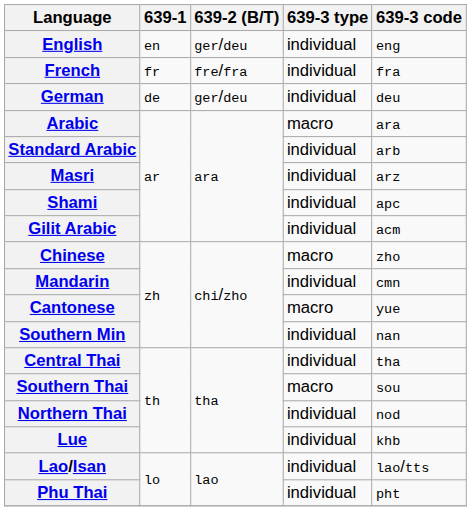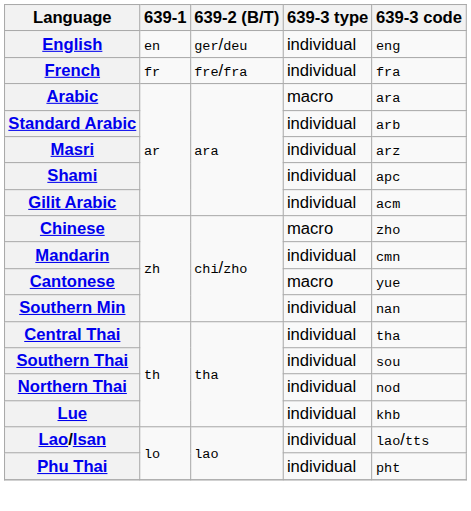 <table class=wikitable>
 <tr>
 <th scope="col">Language</th>
 <th scope="col">639-1</th>
 <th scope="col">639-2 (B/T)</th>
 <th scope="col">639-3 type</th>
 <th scope="col">639-3 code</th>
 </tr>
 <tr>
 <th scope="row"><a href='#'>English</a></th>
 <td><code>en</code></td>
 <td><code>ger</code>/<code>deu</code></td>
 <td>individual</td>
 <td><code>eng</code></td>
 </tr>
 <tr>
 <th><a href='#'>French</a></th>
 <td><code>fr</code></td>
 <td><code>fre</code>/<code>fra</code></td>
 <td>individual</td>
 <td><code>fra</code></td>
-</tr>
-<tr>
-<th scope="row"><a href='#'>German</a></th>
-<td><code>de</code></td>
-<td><code>ger</code>/<code>deu</code></td>
-<td>individual</td>
-<td><code>deu</code></td>
 </tr>
 <tr>
 <th scope="row"><a href='#'>Arabic</a></th>
 <td rowspan=5><code>ar</code></td>
 <td rowspan=5><code>ara</code></td>
 <td>macro</td>
 <td><code>ara</code></td>
 </tr>
 <tr>
 <th scope="row"><a href='#'>Standard Arabic</a></th>
 <td>individual</td>
 <td><code>arb</code></td>
 </tr>
 <tr>
 <th scope="row"><a href='#'>Masri</a></th>
 <td>individual</td>
 <td><code>arz</code></td>
 </tr>
 <tr>
 <th scope="row"><a href='#'>Shami</a></th>
 <td>individual</td>
 <td><code>apc</code></td>
 </tr>
 <tr>
 <th scope="row"><a href='#'>Gilit Arabic</a></th>
 <td>individual</td>
 <td><code>acm</code></td>
 </tr>
 <tr>
 <th scope="row"><a href='#'>Chinese</a></th>
 <td rowspan=4><code>zh</code></td>
 <td rowspan=4><code>chi</code>/<code>zho</code></td>
 <td>macro</td>
 <td><code>zho</code></td>
 </tr>
 <tr>
 <th scope="row"><a href='#'>Mandarin</a></th>
 <td>individual</td>
 <td><code>cmn</code></td>
 </tr>
 <tr>
 <th scope="row"><a href='#'>Cantonese</a></th>
 <td>macro</td>
 <td><code>yue</code></td>
 </tr>
 <tr>
 <th scope="row"><a href='#'>Southern Min</a></th>
 <td>individual</td>
 <td><code>nan</code></td>
 </tr>
 <tr>
 <th scope="row"><a href='#'>Central Thai</a></th>
 <td rowspan=4><code>th</code></td>
 <td rowspan=4><code>tha</code></td>
 <td>individual</td>
 <td><code>tha</code></td>
 </tr>
 <tr>
 <th scope="row"><a href='#'>Southern Thai</a></th>
-<td>macro</td>
+<td>individual</td>
 <td><code>sou</code></td>
 </tr>
 <tr>
 <th scope="row"><a href='#'>Northern Thai</a></th>
 <td>individual</td>
 <td><code>nod</code></td>
 </tr>
 <tr>
 <th scope="row"><a href='#'>Lue</a></th>
 <td>individual</td>
 <td><code>khb</code></td>
 </tr>
 <tr>
 <th scope="row"><a href='#'>Lao</a>/<a href='#'>Isan</a></th>
 <td rowspan=2><code>lo</code></td>
 <td rowspan=2><code>lao</code></td>
 <td>individual</td>
 <td><code>lao</code>/<code>tts</code></td>
 </tr>
 <tr>
 <th scope="row"><a href='#'>Phu Thai</a></th>
 <td>individual</td>
 <td><code>pht</code></td>
 </tr>
 <tr>
 </tr>
 </table>
